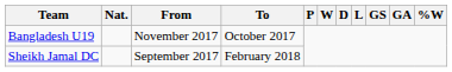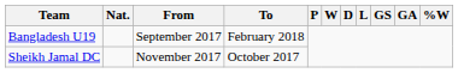 <table class="wikitable sortable" style="text-align: center">
 <tr>
 <th>Team</th>
 <th>Nat.</th>
 <th class="unsortable">From</th>
 <th class="unsortable">To</th>
 <th abbr="1">P</th>
 <th abbr="1">W</th>
 <th abbr="0">D</th>
 <th abbr="1">L</th>
 <th abbr="2">GS</th>
 <th abbr="4">GA</th>
 <th abbr="50">%W</th>
 </tr>
 <tr>
 <td align=left><a href='#'>Bangladesh U19</a></td>
 <td align=left></td>
-<td align=left>November 2017</td>
-<td align=left>October 2017<br></td>
+<td align=left>September 2017</td>
+<td align=left>February 2018<br></td>
 </tr>
 <tr>
 <td align=left><a href='#'>Sheikh Jamal DC</a></td>
 <td align=left></td>
-<td align=left>September 2017</td>
-<td align=left>February 2018<br></td>
+<td align=left>November 2017</td>
+<td align=left>October 2017<br></td>
 </tr>
 </table>
